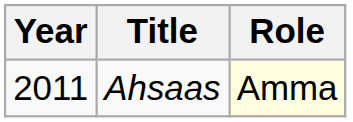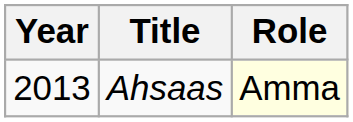 <table class="wikitable sortable">
 <tr>
 <th scope="col">Year</th>
 <th scope="col">Title</th>
 <th scope="col">Role</th>
 </tr>
 <tr>
-<td>2011</td>
+<td>2013</td>
 <td><em>Ahsaas</em></td>
 <td style="background: lightyellow;">Amma</td>
 </tr>
 </table>
